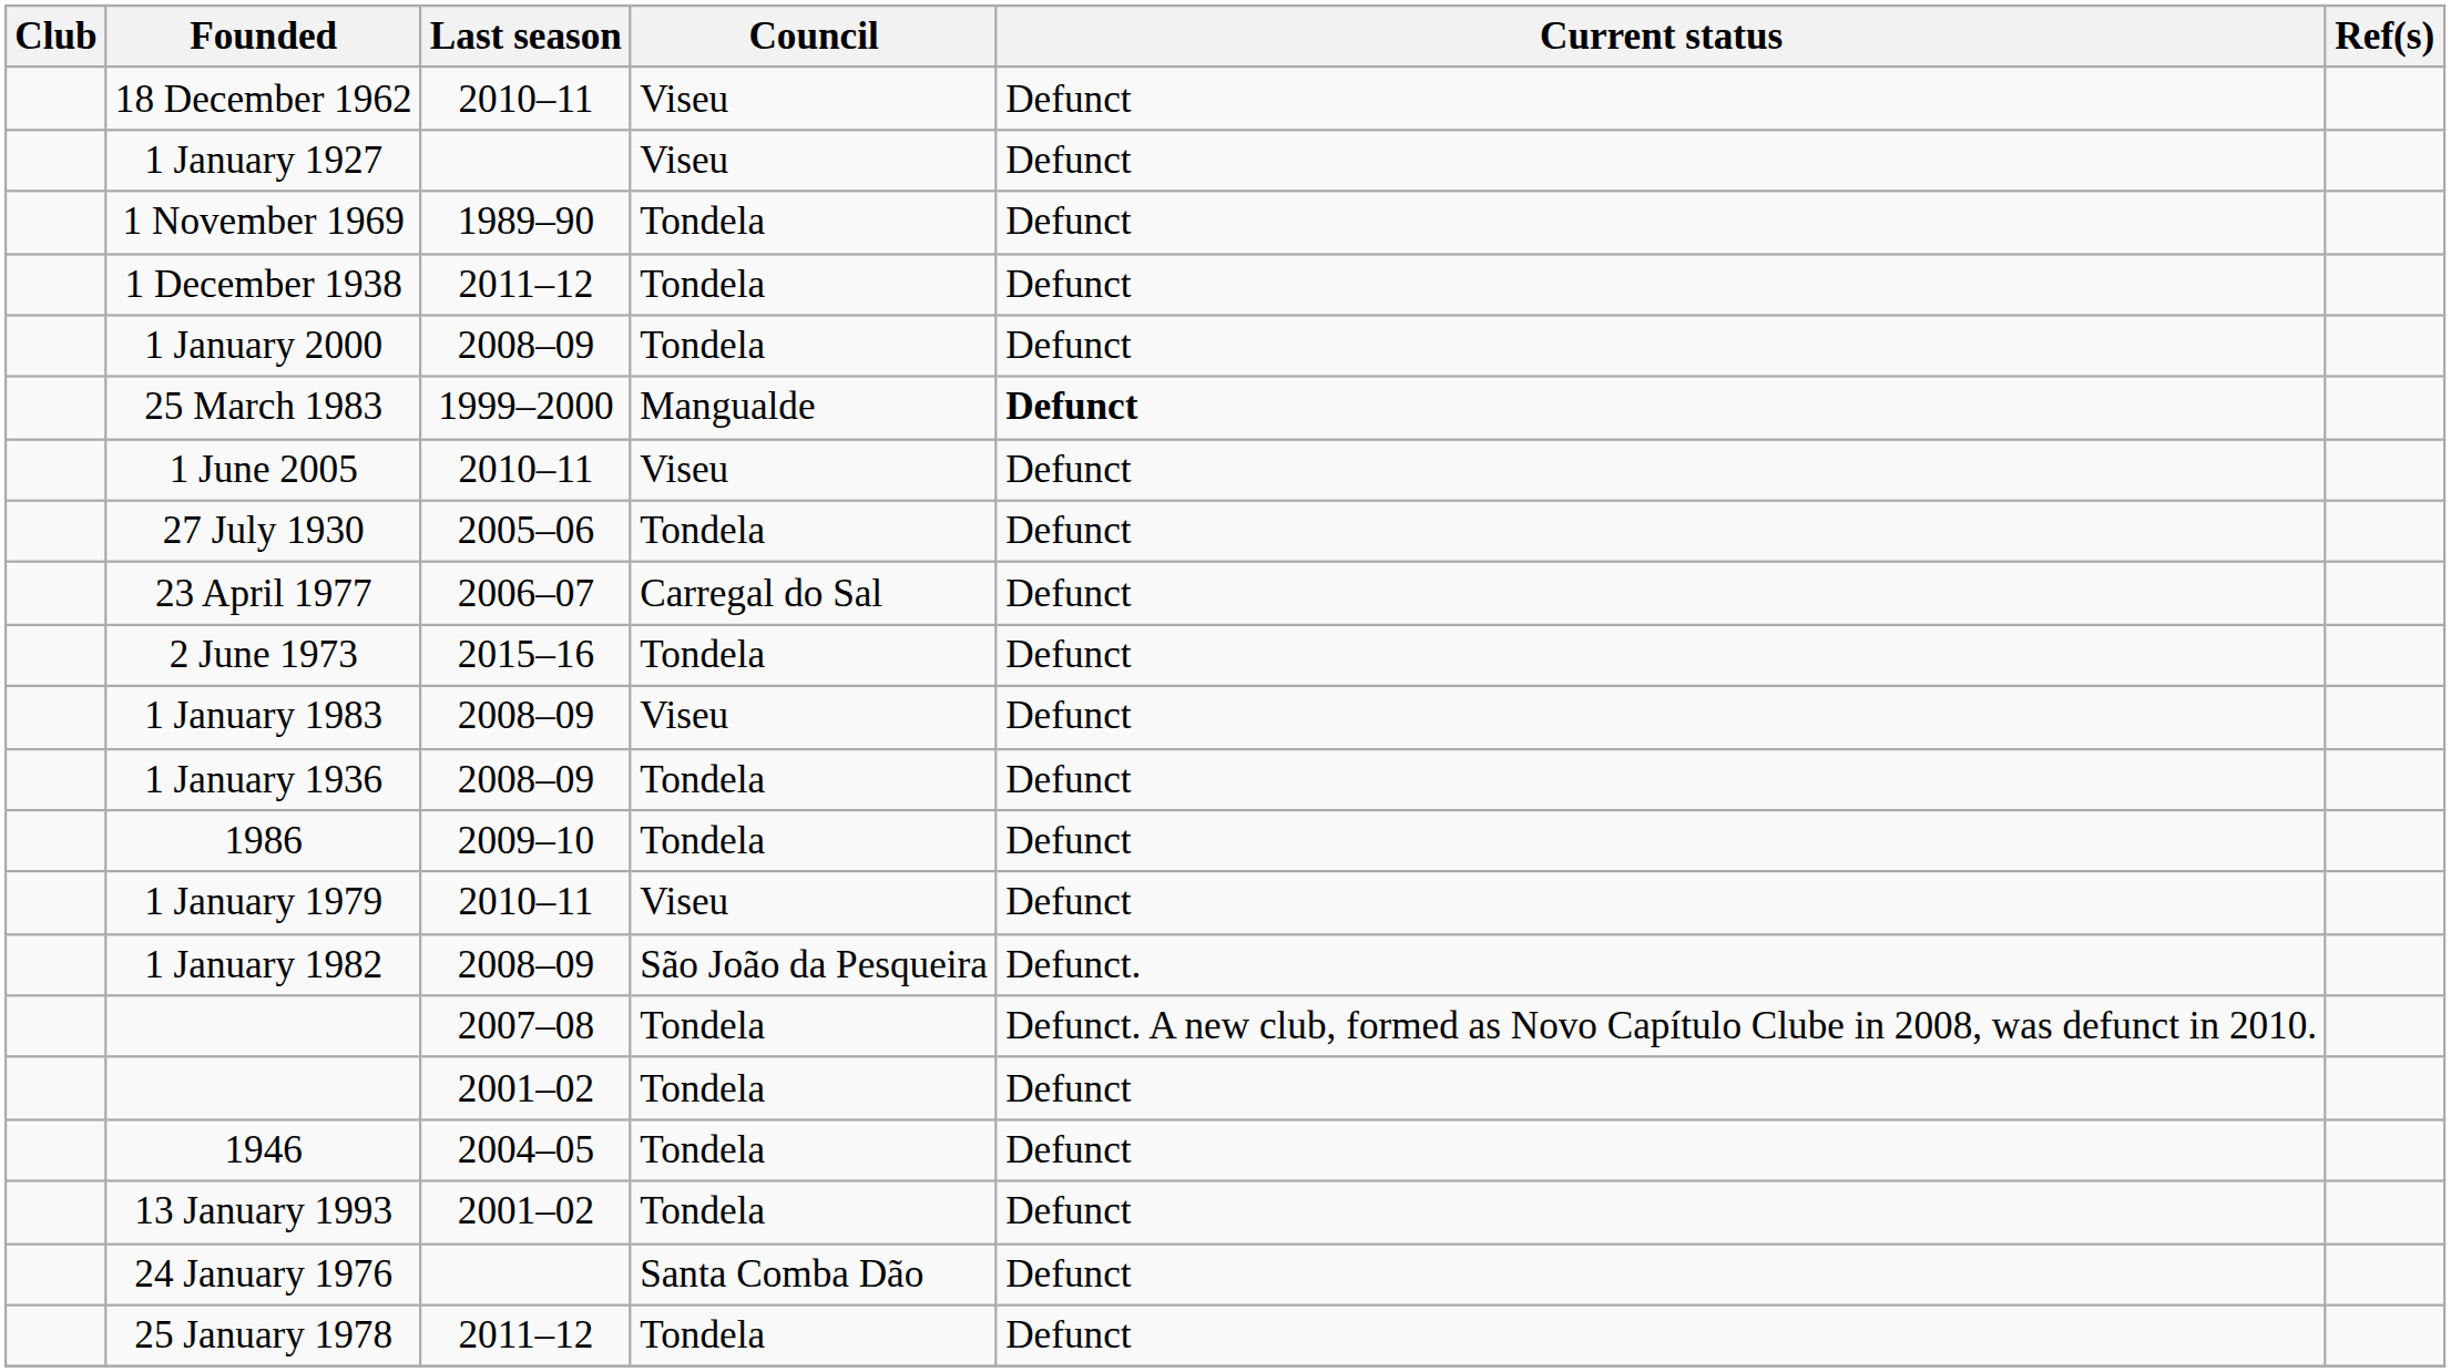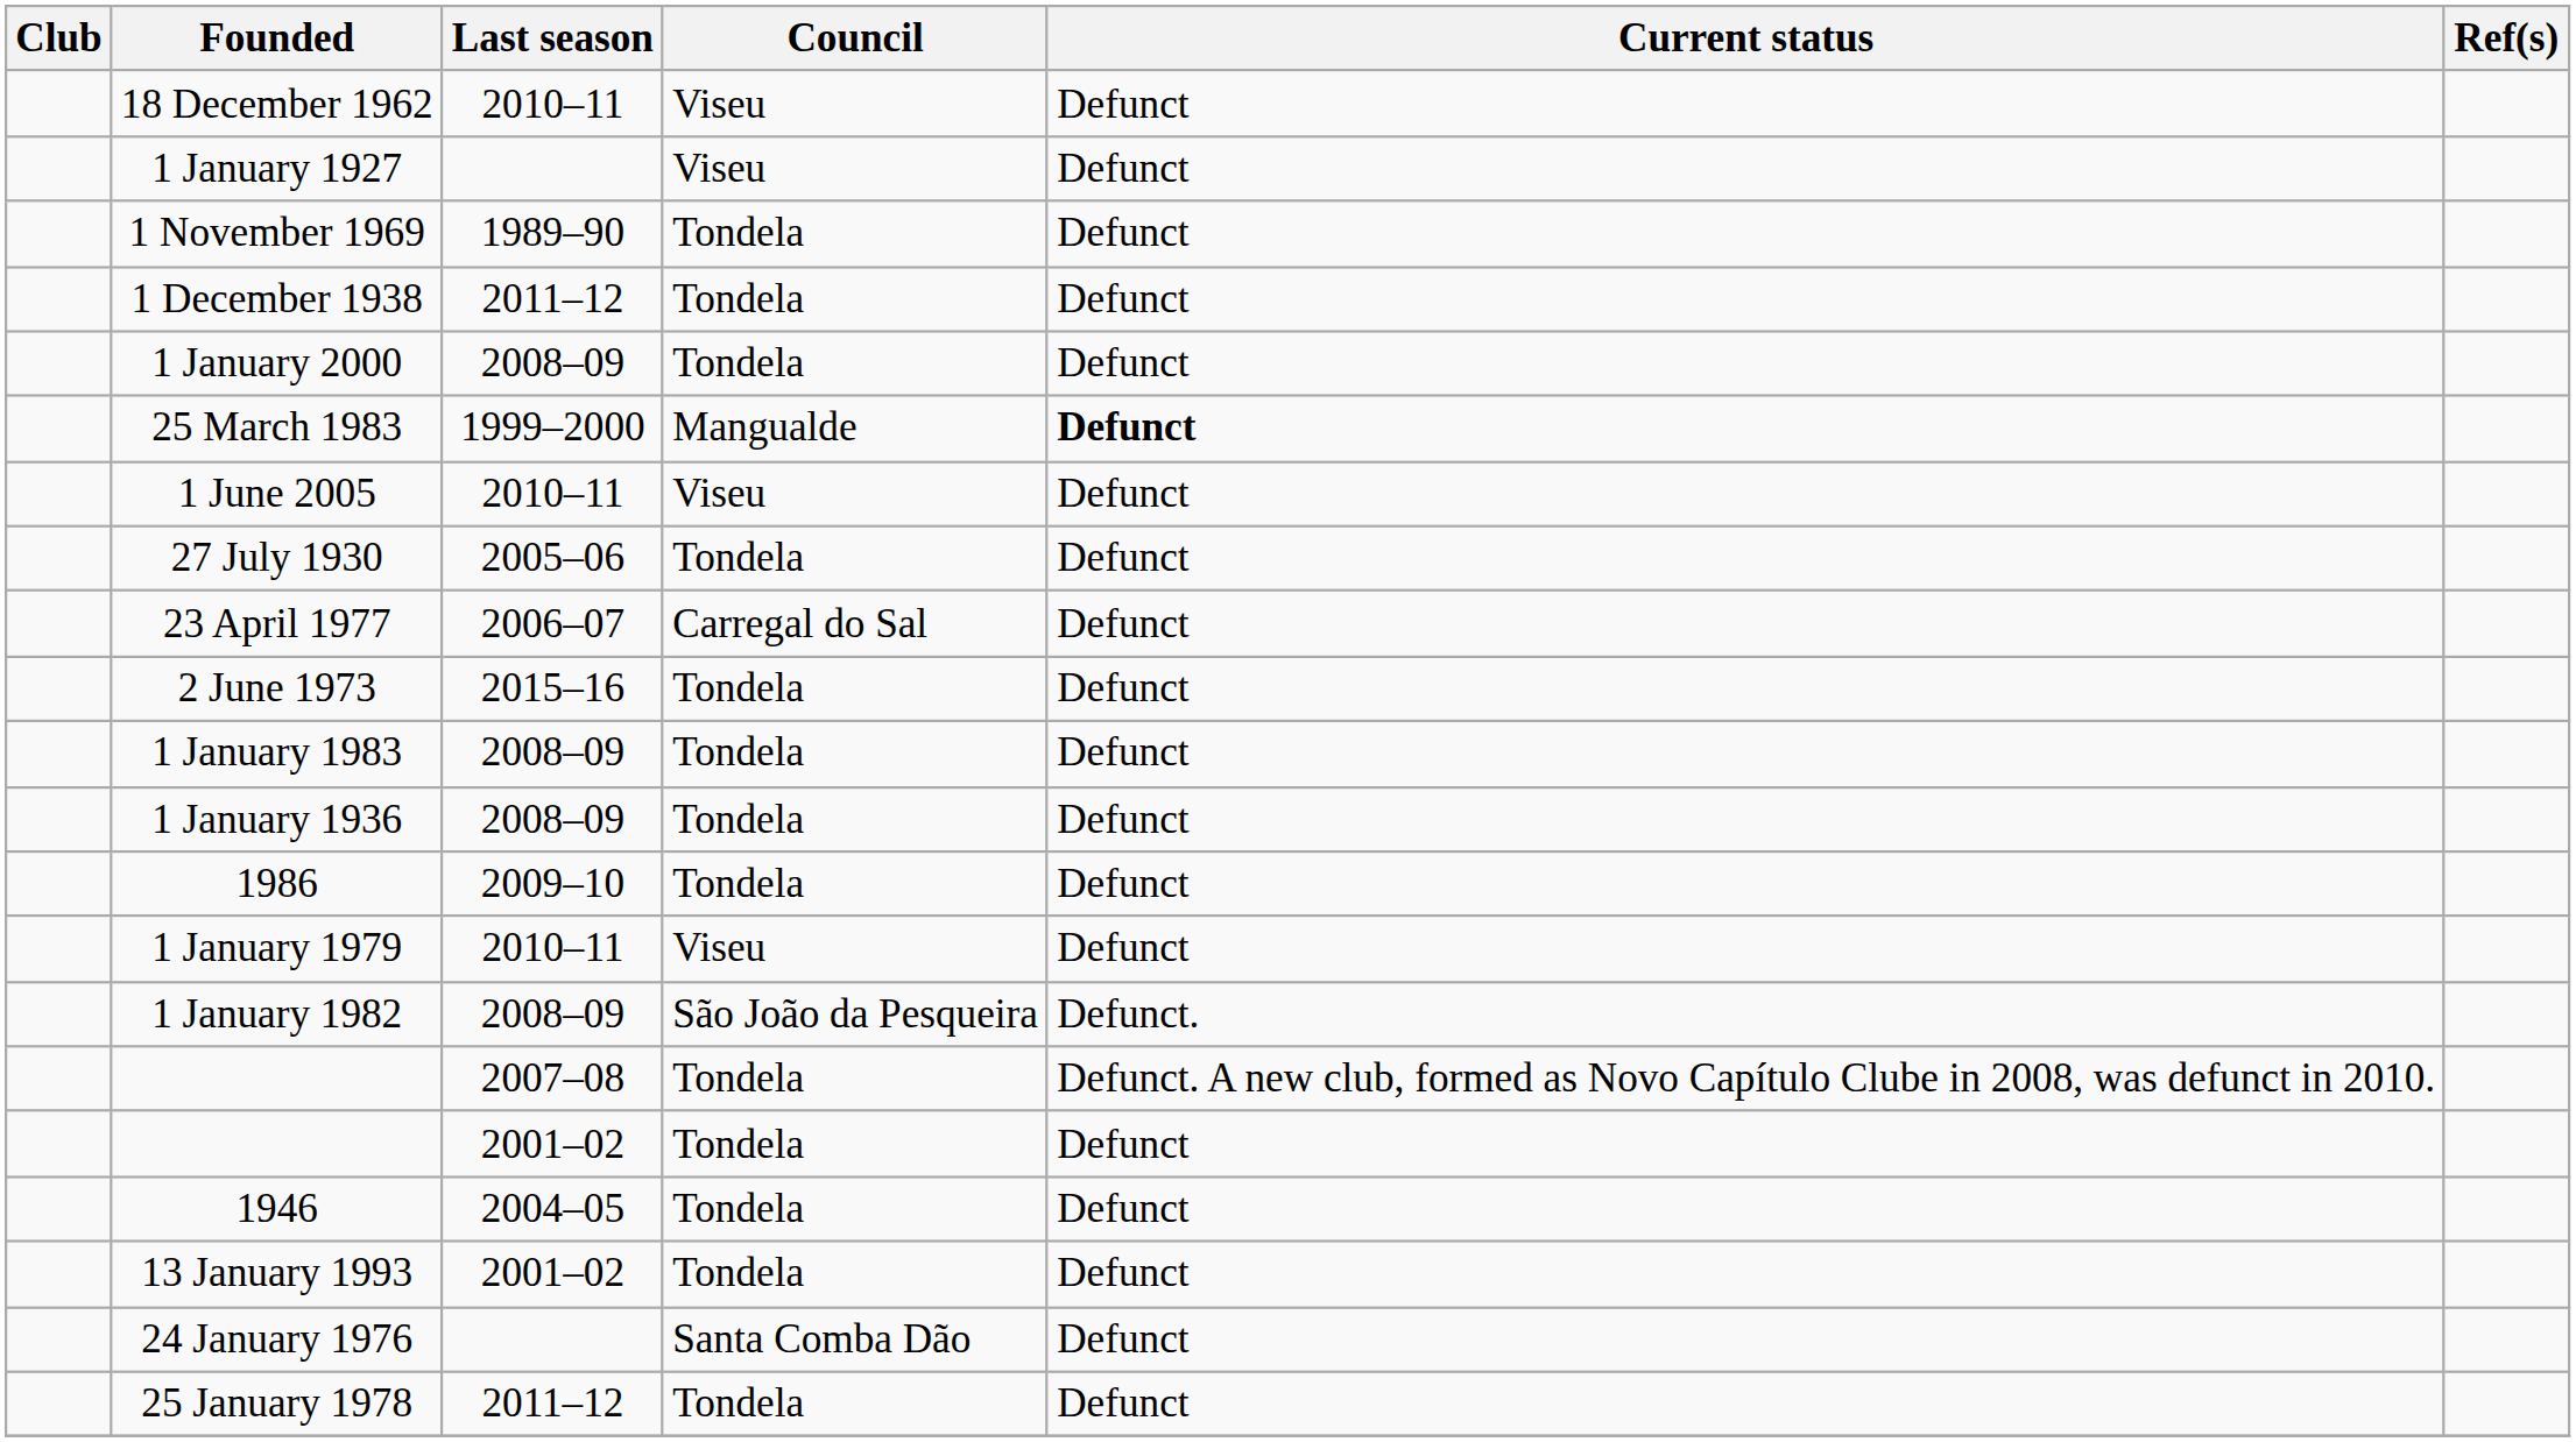 <table class="wikitable sortable" style="text-align:left">
 <tr>
 <th>Club</th>
 <th>Founded</th>
 <th>Last season</th>
 <th>Council</th>
 <th>Current status</th>
 <th class="unsortable">Ref(s)</th>
 </tr>
 <tr>
 <td align=left></td>
 <td align=center>18 December 1962</td>
 <td align=center>2010–11</td>
 <td>Viseu</td>
 <td>Defunct</td>
 <td align=center></td>
 </tr>
 <tr>
 <td align=left></td>
 <td align=center>1 January 1927</td>
 <td align=center></td>
 <td>Viseu</td>
 <td>Defunct</td>
 <td align=center></td>
 </tr>
 <tr>
 <td align=left></td>
 <td align=center>1 November 1969</td>
 <td align=center>1989–90</td>
 <td>Tondela</td>
 <td>Defunct</td>
 <td align=center></td>
 </tr>
 <tr>
 <td align=left></td>
 <td align=center>1 December 1938</td>
 <td align=center>2011–12</td>
 <td>Tondela</td>
 <td>Defunct</td>
 <td align=center></td>
 </tr>
 <tr>
 <td align=left></td>
 <td align=center>1 January 2000</td>
 <td align=center>2008–09</td>
 <td>Tondela</td>
 <td>Defunct</td>
 <td align=center></td>
 </tr>
 <tr>
 <td align=left></td>
 <td align=center>25 March 1983</td>
 <td align=center>1999–2000</td>
 <td>Mangualde</td>
 <td><strong>Defunct</strong></td>
 <td align=center></td>
 </tr>
 <tr>
 <td align=left></td>
 <td align=center>1 June 2005</td>
 <td align=center>2010–11</td>
 <td>Viseu</td>
 <td>Defunct</td>
 <td align=center></td>
 </tr>
 <tr>
 <td align=left></td>
 <td align=center>27 July 1930</td>
 <td align=center>2005–06</td>
 <td>Tondela</td>
 <td>Defunct</td>
 <td align=center></td>
 </tr>
 <tr>
 <td align=left></td>
 <td align=center>23 April 1977</td>
 <td align=center>2006–07</td>
 <td>Carregal do Sal</td>
 <td>Defunct</td>
 <td align=center></td>
 </tr>
 <tr>
 <td align=left></td>
 <td align=center>2 June 1973</td>
 <td align=center>2015–16</td>
 <td>Tondela</td>
 <td>Defunct</td>
 <td align=center></td>
 </tr>
 <tr>
 <td align=left></td>
 <td align=center>1 January 1983</td>
 <td align=center>2008–09</td>
-<td>Viseu</td>
+<td>Tondela</td>
 <td>Defunct</td>
 <td align=center></td>
 </tr>
 <tr>
 <td align=left></td>
 <td align=center>1 January 1936</td>
 <td align=center>2008–09</td>
 <td>Tondela</td>
 <td>Defunct</td>
 <td align=center></td>
 </tr>
 <tr>
 <td align=left></td>
 <td align=center>1986</td>
 <td align=center>2009–10</td>
 <td>Tondela</td>
 <td>Defunct</td>
 <td align=center></td>
 </tr>
 <tr>
 <td align=left></td>
 <td align=center>1 January 1979</td>
 <td align=center>2010–11</td>
 <td>Viseu</td>
 <td>Defunct</td>
 <td align=center></td>
 </tr>
 <tr>
 <td align=left></td>
 <td align=center>1 January 1982</td>
 <td align=center>2008–09</td>
 <td>São João da Pesqueira</td>
 <td>Defunct.</td>
 <td align=center></td>
 </tr>
 <tr>
 <td align=left></td>
 <td align=center></td>
 <td align=center>2007–08</td>
 <td>Tondela</td>
 <td>Defunct. A new club, formed as Novo Capítulo Clube in 2008, was defunct in 2010.</td>
 <td align=center></td>
 </tr>
 <tr>
 <td align=left></td>
 <td align=center></td>
 <td align=center>2001–02</td>
 <td>Tondela</td>
 <td>Defunct</td>
 <td align=center></td>
 </tr>
 <tr>
 <td align=left></td>
 <td align=center>1946</td>
 <td align=center>2004–05</td>
 <td>Tondela</td>
 <td>Defunct</td>
 <td align=center></td>
 </tr>
 <tr>
 <td align=left></td>
 <td align=center>13 January 1993</td>
 <td align=center>2001–02</td>
 <td>Tondela</td>
 <td>Defunct</td>
 <td align=center></td>
 </tr>
 <tr>
 <td align=left></td>
 <td align=center>24 January 1976</td>
 <td align=center></td>
 <td>Santa Comba Dão</td>
 <td>Defunct</td>
 <td align=center></td>
 </tr>
 <tr>
 <td align=left></td>
 <td align=center>25 January 1978</td>
 <td align=center>2011–12</td>
 <td>Tondela</td>
 <td>Defunct</td>
 <td align=center></td>
 </tr>
 <tr>
 </tr>
 </table>
